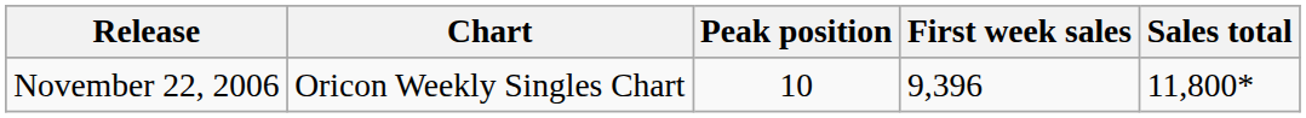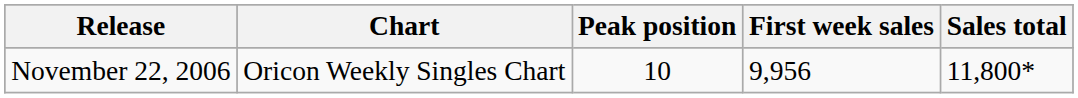 <table class="wikitable">
 <tr>
 <th>Release</th>
 <th>Chart</th>
 <th>Peak position</th>
 <th>First week sales</th>
 <th>Sales total</th>
 </tr>
 <tr>
 <td>November 22, 2006</td>
 <td>Oricon Weekly Singles Chart</td>
 <td align="center">10</td>
-<td>9,396</td>
+<td>9,956</td>
 <td>11,800*</td>
 </tr>
 </table>
